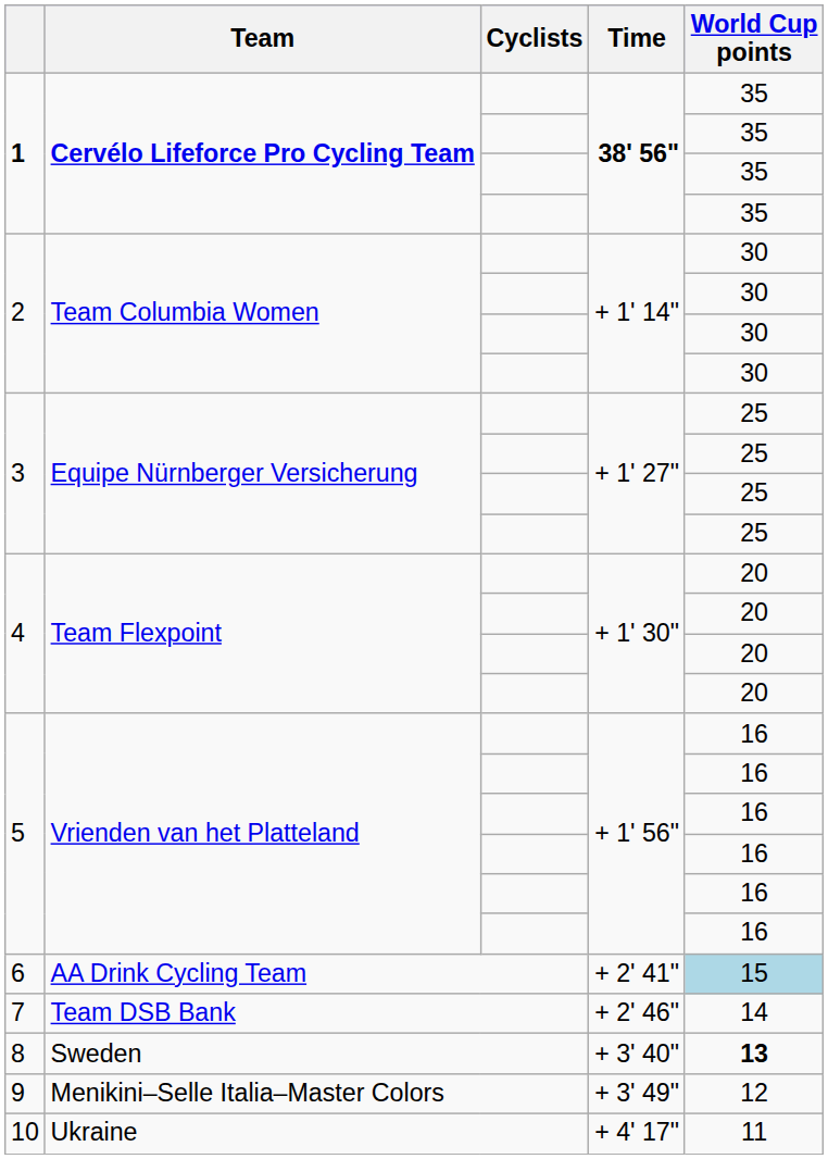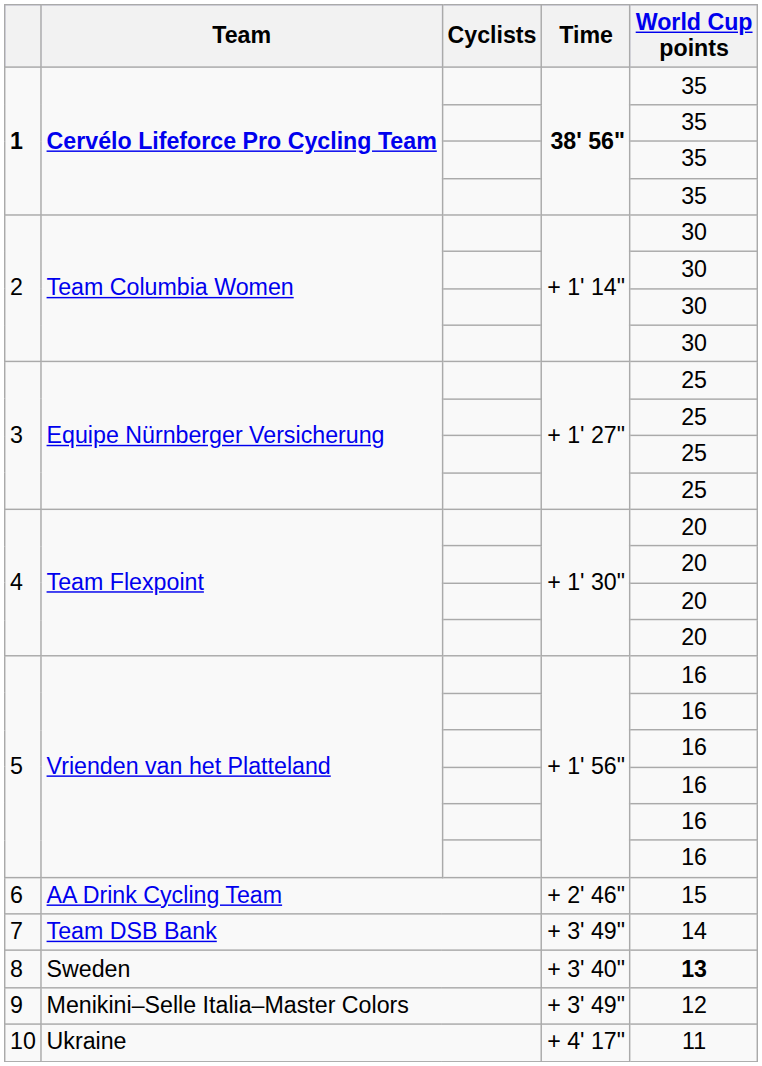 <table class="wikitable">
 <tr style="background:#ccccff;">
 <th></th>
 <th>Team</th>
 <th>Cyclists</th>
 <th>Time</th>
 <th><a href='#'>World Cup</a><br>points</th>
 </tr>
 <tr>
 <td rowspan="4"><strong>1</strong></td>
 <td rowspan="4"><strong><a href='#'>Cervélo Lifeforce Pro Cycling Team</a></strong></td>
 <td></td>
 <td rowspan="4" align="right"><strong>38' 56"</strong></td>
 <td align="center">35</td>
 </tr>
 <tr>
 <td></td>
 <td align="center">35</td>
 </tr>
 <tr>
 <td></td>
 <td align="center">35</td>
 </tr>
 <tr>
 <td></td>
 <td align="center">35</td>
 </tr>
 <tr>
 <td rowspan="4">2</td>
 <td rowspan="4"><a href='#'>Team Columbia Women</a></td>
 <td></td>
 <td rowspan="4" align="right">+ 1' 14"</td>
 <td align="center">30</td>
 </tr>
 <tr>
 <td></td>
 <td align="center">30</td>
 </tr>
 <tr>
 <td></td>
 <td align="center">30</td>
 </tr>
 <tr>
 <td></td>
 <td align="center">30</td>
 </tr>
 <tr>
 <td rowspan="4">3</td>
 <td rowspan="4"><a href='#'>Equipe Nürnberger Versicherung</a></td>
 <td></td>
 <td rowspan="4" align="right">+ 1' 27"</td>
 <td align="center">25</td>
 </tr>
 <tr>
 <td></td>
 <td align="center">25</td>
 </tr>
 <tr>
 <td></td>
 <td align="center">25</td>
 </tr>
 <tr>
 <td></td>
 <td align="center">25</td>
 </tr>
 <tr>
 <td rowspan="4">4</td>
 <td rowspan="4"><a href='#'>Team Flexpoint</a></td>
 <td></td>
 <td rowspan="4" align="right">+ 1' 30"</td>
 <td align="center">20</td>
 </tr>
 <tr>
 <td></td>
 <td align="center">20</td>
 </tr>
 <tr>
 <td></td>
 <td align="center">20</td>
 </tr>
 <tr>
 <td></td>
 <td align="center">20</td>
 </tr>
 <tr>
 <td rowspan="6">5</td>
 <td rowspan="6"><a href='#'>Vrienden van het Platteland</a></td>
 <td></td>
 <td rowspan="6" align="right">+ 1' 56"</td>
 <td align="center">16</td>
 </tr>
 <tr>
 <td></td>
 <td align="center">16</td>
 </tr>
 <tr>
 <td></td>
 <td align="center">16</td>
 </tr>
 <tr>
 <td></td>
 <td align="center">16</td>
 </tr>
 <tr>
 <td></td>
 <td align="center">16</td>
 </tr>
 <tr>
 <td></td>
 <td align="center">16</td>
 </tr>
 <tr>
 <td>6</td>
 <td colspan="2"><a href='#'>AA Drink Cycling Team</a></td>
-<td align="right">+ 2' 41"</td>
-<td align="center" style="background: lightblue;">15</td>
+<td align="right">+ 2' 46"</td>
+<td align="center">15</td>
 </tr>
 <tr>
 <td>7</td>
 <td colspan="2"><a href='#'>Team DSB Bank</a></td>
-<td align="right">+ 2' 46"</td>
+<td align="right">+ 3' 49"</td>
 <td align="center">14</td>
 </tr>
 <tr>
 <td>8</td>
 <td colspan="2">Sweden</td>
 <td align="right">+ 3' 40"</td>
 <td align="center"><strong>13</strong></td>
 </tr>
 <tr>
 <td>9</td>
 <td colspan="2">Menikini–Selle Italia–Master Colors</td>
 <td align="right">+ 3' 49"</td>
 <td align="center">12</td>
 </tr>
 <tr>
 <td>10</td>
 <td colspan="2">Ukraine</td>
 <td align="right">+ 4' 17"</td>
 <td align="center">11</td>
 </tr>
 </table>
